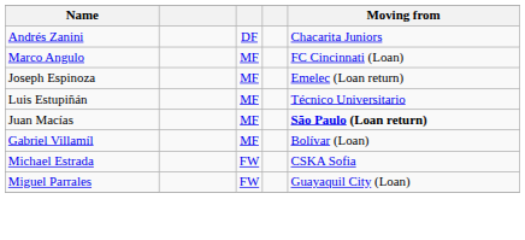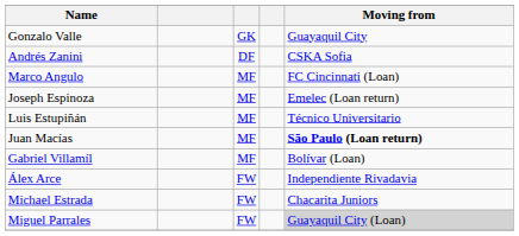 <table class="wikitable" style="text-align: center;">
 <tr>
 </tr>
 <tr>
 <th width=30% align="center">Name</th>
 <th width=15% align="center"></th>
 <th width=5% align="center"></th>
 <th width=5% align="center"></th>
 <th width=45% align="center">Moving from</th>
 </tr>
 <tr>
+<td align=left>Gonzalo Valle</td>
+<td></td>
+<td><a href='#'>GK</a></td>
+<td></td>
+<td align=left><a href='#'>Guayaquil City</a> </td>
+</tr>
+<tr>
 <td align=left><a href='#'>Andrés Zanini</a></td>
 <td></td>
 <td><a href='#'>DF</a></td>
 <td></td>
-<td align=left><a href='#'>Chacarita Juniors</a> </td>
+<td align=left><a href='#'>CSKA Sofia</a> </td>
 </tr>
 <tr>
 <td align=left><a href='#'>Marco Angulo</a></td>
 <td></td>
 <td><a href='#'>MF</a></td>
 <td></td>
 <td align=left><a href='#'>FC Cincinnati</a>  (Loan)</td>
 </tr>
 <tr>
 <td align=left>Joseph Espinoza</td>
 <td></td>
 <td><a href='#'>MF</a></td>
 <td></td>
 <td align=left><a href='#'>Emelec</a>  (Loan return)</td>
 </tr>
 <tr>
 <td align=left>Luis Estupiñán</td>
 <td></td>
 <td><a href='#'>MF</a></td>
 <td></td>
 <td align=left><a href='#'>Técnico Universitario</a> </td>
 </tr>
 <tr>
 <td align=left>Juan Macías</td>
 <td></td>
 <td><a href='#'>MF</a></td>
 <td></td>
 <td align=left><strong><a href='#'>São Paulo</a>  (Loan return)</strong></td>
 </tr>
 <tr>
 <td align=left><a href='#'>Gabriel Villamíl</a></td>
 <td></td>
 <td><a href='#'>MF</a></td>
 <td></td>
 <td align=left><a href='#'>Bolívar</a>  (Loan)</td>
 </tr>
 <tr>
+<td align=left><a href='#'>Álex Arce</a></td>
+<td></td>
+<td><a href='#'>FW</a></td>
+<td></td>
+<td align=left><a href='#'>Independiente Rivadavia</a> </td>
+</tr>
+<tr>
 <td align=left><a href='#'>Michael Estrada</a></td>
 <td></td>
 <td><a href='#'>FW</a></td>
 <td></td>
-<td align=left><a href='#'>CSKA Sofia</a> </td>
+<td align=left><a href='#'>Chacarita Juniors</a> </td>
 </tr>
 <tr>
 <td align=left><a href='#'>Miguel Parrales</a></td>
 <td></td>
 <td><a href='#'>FW</a></td>
 <td></td>
-<td align=left><a href='#'>Guayaquil City</a>  (Loan)</td>
+<td align=left style="background: lightgrey;"><a href='#'>Guayaquil City</a>  (Loan)</td>
 </tr>
 <tr>
 </tr>
 </table>
